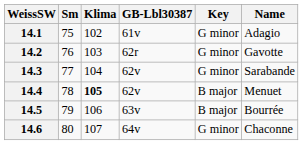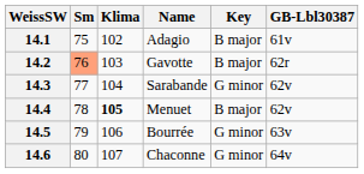 <table border="1" class="wikitable sortable">
 <tr>
 <th data-sort-type="number">WeissSW</th>
 <th>Sm</th>
 <th>Klima</th>
+<th class="unsortable">Name</th>
+<th class="unsortable">Key</th>
 <th>GB-Lbl30387</th>
-<th class="unsortable">Key</th>
-<th class="unsortable">Name</th>
 </tr>
 <tr>
 <th data-sort-value="1">14.1</th>
 <td>75</td>
 <td>102</td>
+<td>Adagio</td>
+<td>B major</td>
 <td>61v</td>
-<td>G minor</td>
-<td>Adagio</td>
 </tr>
 <tr>
 <th data-sort-value="2">14.2</th>
-<td>76</td>
+<td style="background: lightsalmon;">76</td>
 <td>103</td>
+<td>Gavotte</td>
+<td>B major</td>
 <td>62r</td>
-<td>G minor</td>
-<td>Gavotte</td>
 </tr>
 <tr>
 <th data-sort-value="3">14.3</th>
 <td>77</td>
 <td>104</td>
+<td>Sarabande</td>
+<td>G minor</td>
 <td>62v</td>
-<td>G minor</td>
-<td>Sarabande</td>
 </tr>
 <tr>
 <th data-sort-value="4">14.4</th>
 <td>78</td>
 <td><strong>105</strong></td>
+<td>Menuet</td>
+<td>B major</td>
 <td>62v</td>
-<td>B major</td>
-<td>Menuet</td>
 </tr>
 <tr>
 <th data-sort-value="5">14.5</th>
 <td>79</td>
 <td>106</td>
+<td>Bourrée</td>
+<td>G minor</td>
 <td>63v</td>
-<td>B major</td>
-<td>Bourrée</td>
 </tr>
 <tr>
 <th data-sort-value="6">14.6</th>
 <td>80</td>
 <td>107</td>
+<td>Chaconne</td>
+<td>G minor</td>
 <td>64v</td>
-<td>G minor</td>
-<td>Chaconne</td>
 </tr>
 </table>
